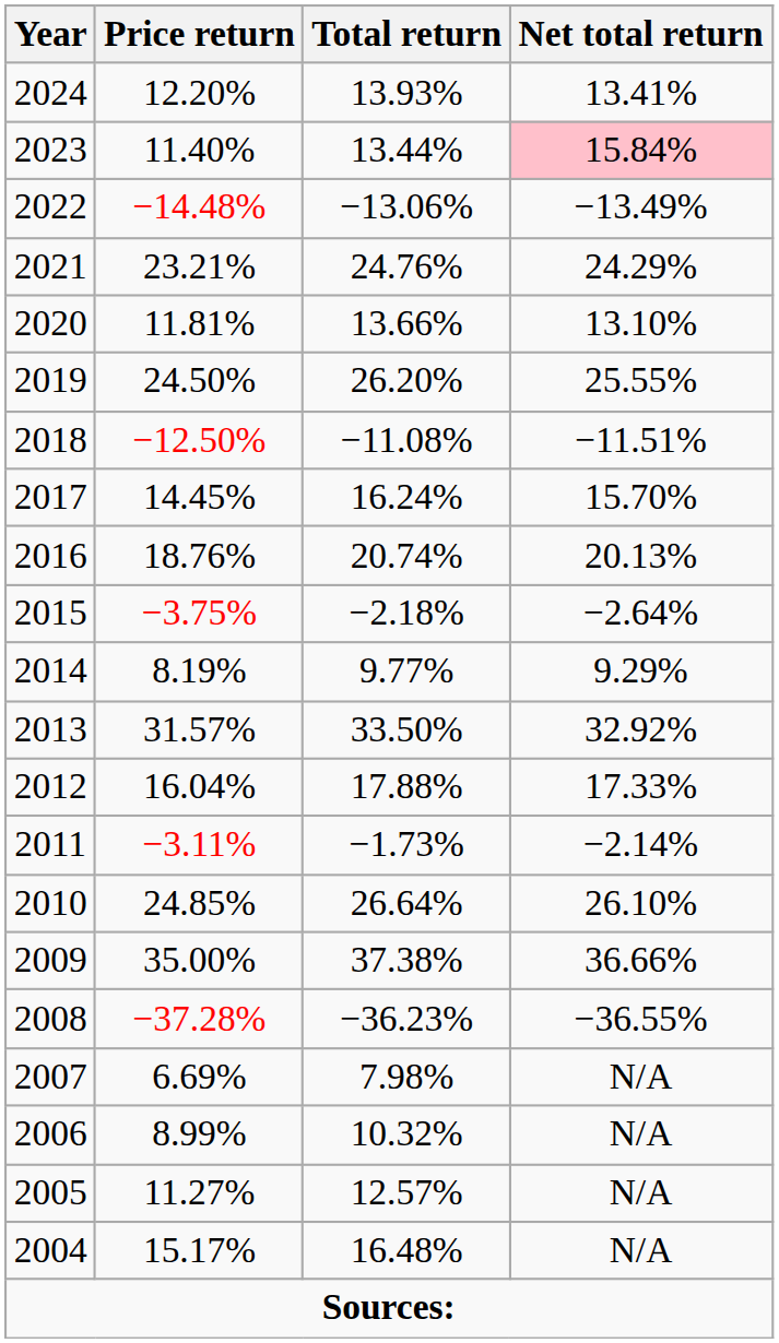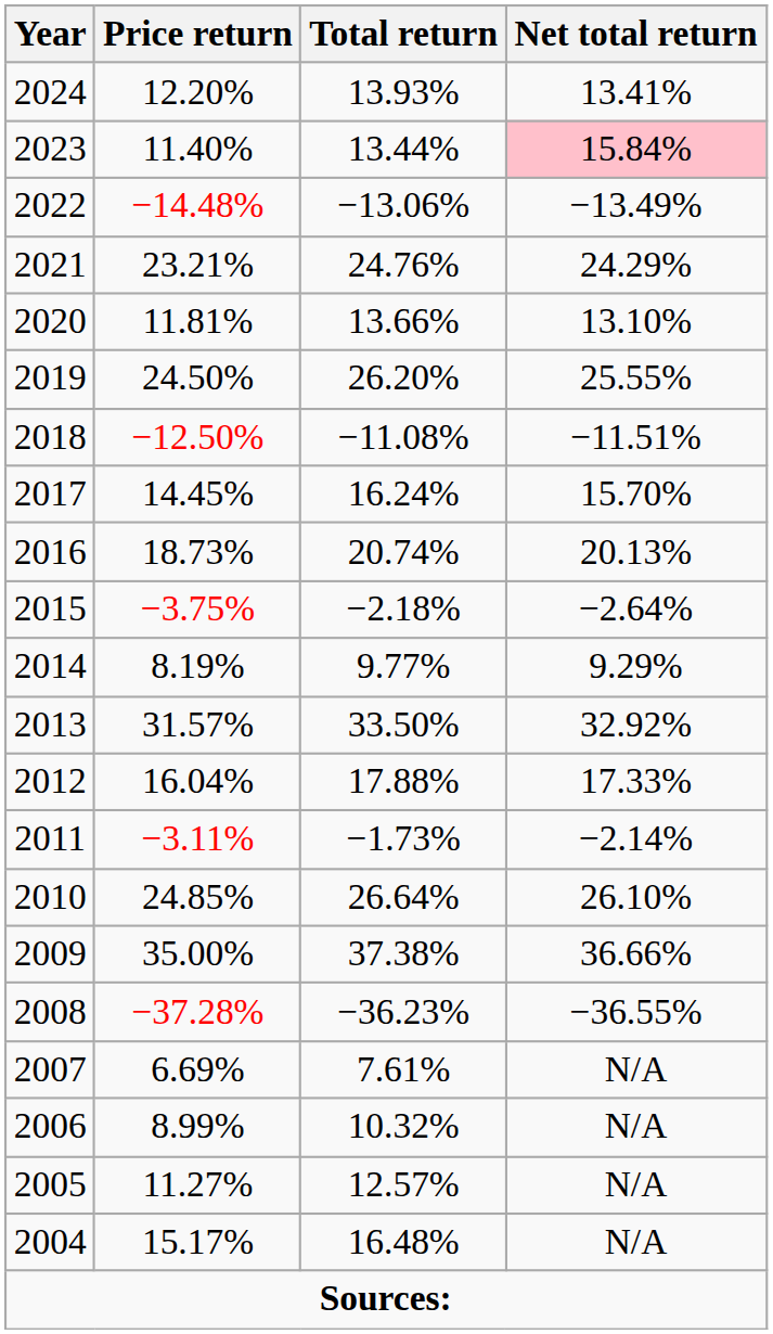 <table class="wikitable sortable" style="text-align:center">
 <tr>
 <th>Year</th>
 <th>Price return</th>
 <th>Total return</th>
 <th>Net total return</th>
 </tr>
 <tr>
 <td>2024</td>
 <td>12.20%</td>
 <td>13.93%</td>
 <td>13.41%</td>
 </tr>
 <tr>
 <td>2023</td>
 <td>11.40%</td>
 <td>13.44%</td>
 <td style="background: pink;">15.84%</td>
 </tr>
 <tr>
 <td>2022</td>
 <td style="color:red">−14.48%</td>
 <td>−13.06%</td>
 <td>−13.49%</td>
 </tr>
 <tr>
 <td>2021</td>
 <td>23.21%</td>
 <td>24.76%</td>
 <td>24.29%</td>
 </tr>
 <tr>
 <td>2020</td>
 <td>11.81%</td>
 <td>13.66%</td>
 <td>13.10%</td>
 </tr>
 <tr>
 <td>2019</td>
 <td>24.50%</td>
 <td>26.20%</td>
 <td>25.55%</td>
 </tr>
 <tr>
 <td>2018</td>
 <td style="color:red">−12.50%</td>
 <td>−11.08%</td>
 <td>−11.51%</td>
 </tr>
 <tr>
 <td>2017</td>
 <td>14.45%</td>
 <td>16.24%</td>
 <td>15.70%</td>
 </tr>
 <tr>
 <td>2016</td>
-<td>18.76%</td>
+<td>18.73%</td>
 <td>20.74%</td>
 <td>20.13%</td>
 </tr>
 <tr>
 <td>2015</td>
 <td style="color:red">−3.75%</td>
 <td>−2.18%</td>
 <td>−2.64%</td>
 </tr>
 <tr>
 <td>2014</td>
 <td>8.19%</td>
 <td>9.77%</td>
 <td>9.29%</td>
 </tr>
 <tr>
 <td>2013</td>
 <td>31.57%</td>
 <td>33.50%</td>
 <td>32.92%</td>
 </tr>
 <tr>
 <td>2012</td>
 <td>16.04%</td>
 <td>17.88%</td>
 <td>17.33%</td>
 </tr>
 <tr>
 <td>2011</td>
 <td style="color:red">−3.11%</td>
 <td>−1.73%</td>
 <td>−2.14%</td>
 </tr>
 <tr>
 <td>2010</td>
 <td>24.85%</td>
 <td>26.64%</td>
 <td>26.10%</td>
 </tr>
 <tr>
 <td>2009</td>
 <td>35.00%</td>
 <td>37.38%</td>
 <td>36.66%</td>
 </tr>
 <tr>
 <td>2008</td>
 <td style="color:red">−37.28%</td>
 <td>−36.23%</td>
 <td>−36.55%</td>
 </tr>
 <tr>
 <td>2007</td>
 <td>6.69%</td>
-<td>7.98%</td>
+<td>7.61%</td>
 <td>N/A</td>
 </tr>
 <tr>
 <td>2006</td>
 <td>8.99%</td>
 <td>10.32%</td>
 <td>N/A</td>
 </tr>
 <tr>
 <td>2005</td>
 <td>11.27%</td>
 <td>12.57%</td>
 <td>N/A</td>
 </tr>
 <tr>
 <td>2004</td>
 <td>15.17%</td>
 <td>16.48%</td>
 <td>N/A</td>
 </tr>
 <tr>
 <td colspan="4" style="text-align: center;" class="unsortable"><strong>Sources:</strong></td>
 </tr>
 </table>
